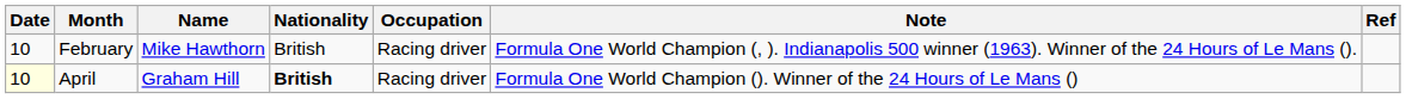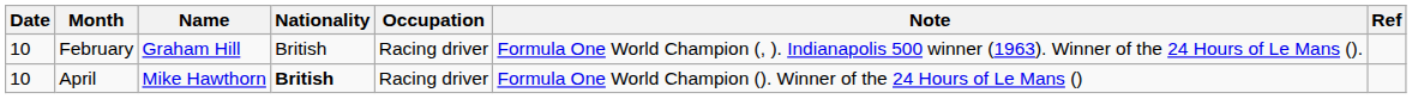 <table class="wikitable" style="font-size:85%;">
 <tr>
 <th>Date</th>
 <th>Month</th>
 <th>Name</th>
 <th>Nationality</th>
 <th>Occupation</th>
 <th>Note</th>
 <th>Ref</th>
 </tr>
 <tr>
 <td>10</td>
 <td>February</td>
-<td><a href='#'>Mike Hawthorn</a></td>
+<td><a href='#'>Graham Hill</a></td>
 <td>British</td>
 <td>Racing driver</td>
 <td><a href='#'>Formula One</a> World Champion (, ). <a href='#'>Indianapolis 500</a> winner (<a href='#'>1963</a>). Winner of the <a href='#'>24 Hours of Le Mans</a> ().</td>
 <td></td>
 </tr>
 <tr>
-<td style="background: lightyellow;">10</td>
+<td>10</td>
 <td>April</td>
-<td><a href='#'>Graham Hill</a></td>
+<td><a href='#'>Mike Hawthorn</a></td>
 <td><strong>British</strong></td>
 <td>Racing driver</td>
 <td><a href='#'>Formula One</a> World Champion (). Winner of the <a href='#'>24 Hours of Le Mans</a> ()</td>
 <td></td>
 </tr>
 </table>
